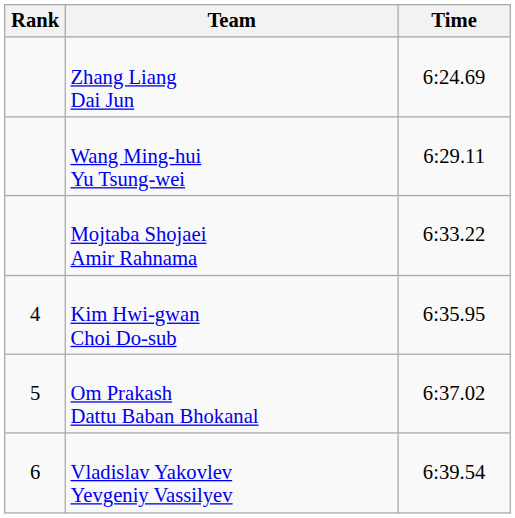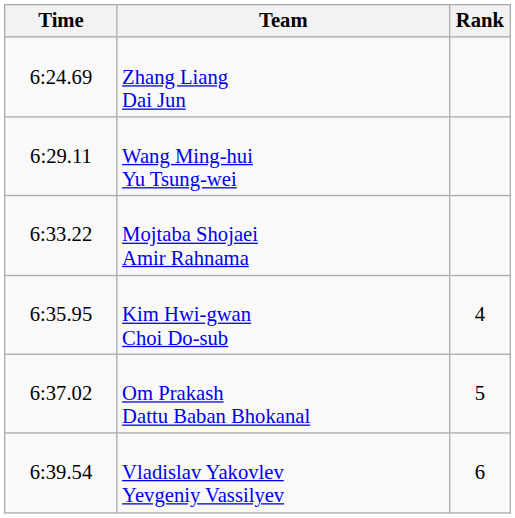 <table class=wikitable style="text-align:center">
 <tr>
+<th width=80>Time</th>
+<th width=250>Team</th>
 <th width=40>Rank</th>
-<th width=250>Team</th>
-<th width=80>Time</th>
 </tr>
 <tr>
+<td>6:24.69</td>
+<td align=left><br><a href='#'>Zhang Liang</a><br><a href='#'>Dai Jun</a></td>
 <td></td>
-<td align=left><br><a href='#'>Zhang Liang</a><br><a href='#'>Dai Jun</a></td>
-<td>6:24.69</td>
 </tr>
 <tr>
+<td>6:29.11</td>
+<td align=left><br><a href='#'>Wang Ming-hui</a><br><a href='#'>Yu Tsung-wei</a></td>
 <td></td>
-<td align=left><br><a href='#'>Wang Ming-hui</a><br><a href='#'>Yu Tsung-wei</a></td>
-<td>6:29.11</td>
 </tr>
 <tr>
+<td>6:33.22</td>
+<td align=left><br><a href='#'>Mojtaba Shojaei</a><br><a href='#'>Amir Rahnama</a></td>
 <td></td>
-<td align=left><br><a href='#'>Mojtaba Shojaei</a><br><a href='#'>Amir Rahnama</a></td>
-<td>6:33.22</td>
 </tr>
 <tr>
+<td>6:35.95</td>
+<td align=left><br><a href='#'>Kim Hwi-gwan</a><br><a href='#'>Choi Do-sub</a></td>
 <td>4</td>
-<td align=left><br><a href='#'>Kim Hwi-gwan</a><br><a href='#'>Choi Do-sub</a></td>
-<td>6:35.95</td>
 </tr>
 <tr>
+<td>6:37.02</td>
+<td align=left><br><a href='#'>Om Prakash</a><br><a href='#'>Dattu Baban Bhokanal</a></td>
 <td>5</td>
-<td align=left><br><a href='#'>Om Prakash</a><br><a href='#'>Dattu Baban Bhokanal</a></td>
-<td>6:37.02</td>
 </tr>
 <tr>
+<td>6:39.54</td>
+<td align=left><br><a href='#'>Vladislav Yakovlev</a><br><a href='#'>Yevgeniy Vassilyev</a></td>
 <td>6</td>
-<td align=left><br><a href='#'>Vladislav Yakovlev</a><br><a href='#'>Yevgeniy Vassilyev</a></td>
-<td>6:39.54</td>
 </tr>
 </table>
